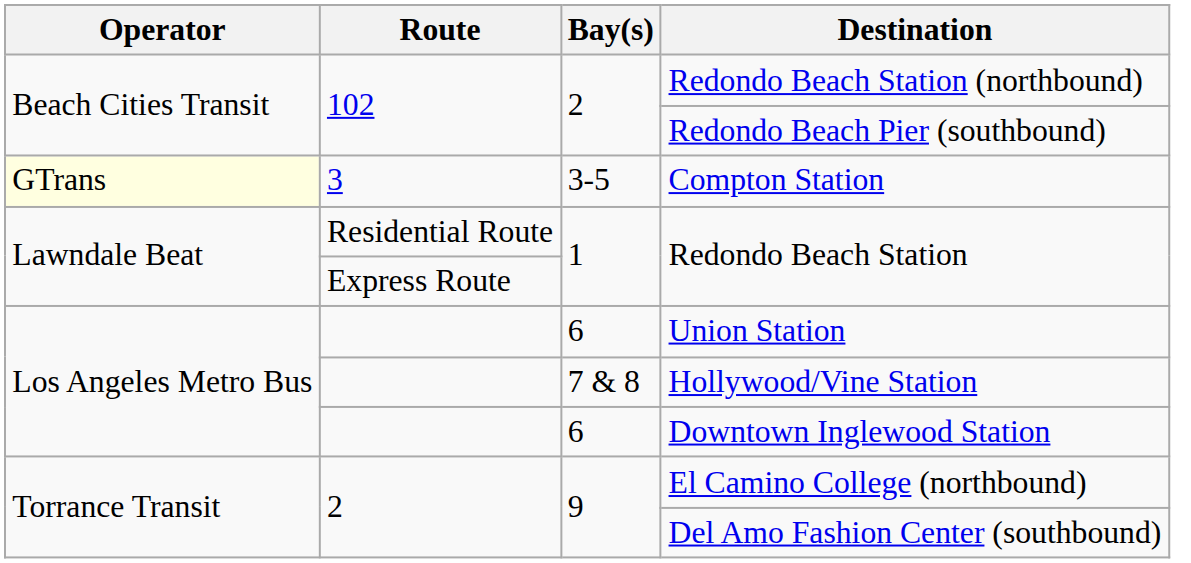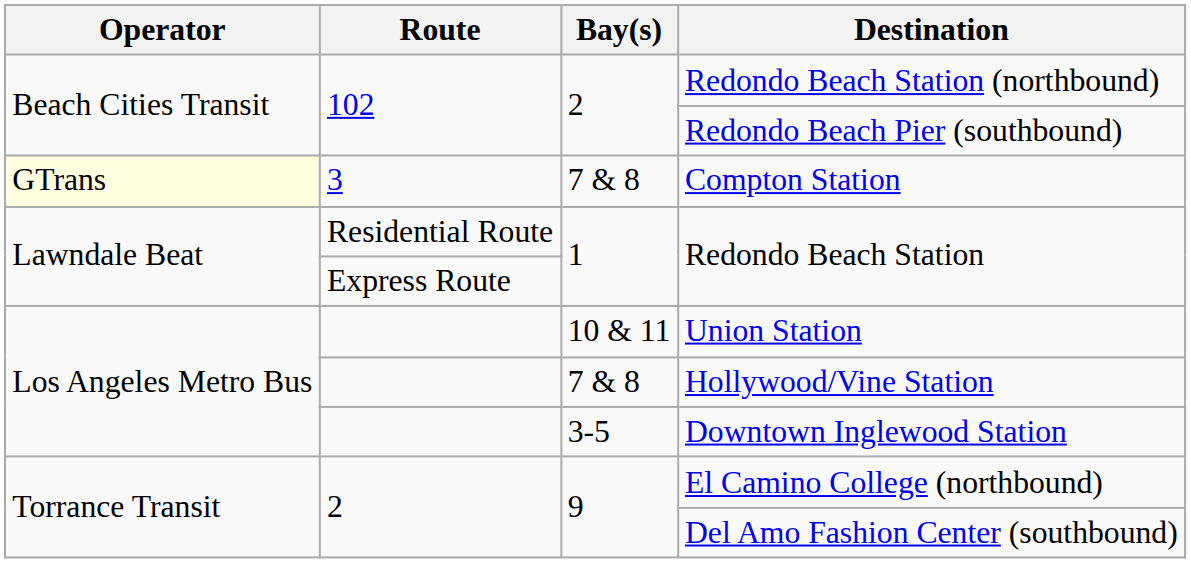 <table class="wikitable">
 <tr>
 <th>Operator</th>
 <th>Route</th>
 <th>Bay(s)</th>
 <th>Destination</th>
 </tr>
 <tr>
 <td rowspan="2">Beach Cities Transit</td>
 <td rowspan="2"><a href='#'>102</a></td>
 <td rowspan="2">2</td>
 <td><a href='#'>Redondo Beach Station</a> (northbound)</td>
 </tr>
 <tr>
 <td><a href='#'>Redondo Beach Pier</a> (southbound)</td>
 </tr>
 <tr>
 <td style="background: lightyellow;">GTrans</td>
 <td><a href='#'>3</a></td>
-<td>3-5</td>
+<td>7 & 8</td>
 <td><a href='#'>Compton Station</a></td>
 </tr>
 <tr>
 <td rowspan="2">Lawndale Beat</td>
 <td>Residential Route</td>
 <td rowspan="2">1</td>
 <td rowspan="2">Redondo Beach Station</td>
 </tr>
 <tr>
 <td>Express Route</td>
 </tr>
 <tr>
 <td rowspan="3">Los Angeles Metro Bus</td>
 <td></td>
-<td>6</td>
+<td>10 & 11</td>
 <td><a href='#'>Union Station</a></td>
 </tr>
 <tr>
 <td></td>
 <td>7 & 8</td>
 <td><a href='#'>Hollywood/Vine Station</a></td>
 </tr>
 <tr>
 <td></td>
-<td>6</td>
+<td>3-5</td>
 <td><a href='#'>Downtown Inglewood Station</a></td>
 </tr>
 <tr>
 <td rowspan="2">Torrance Transit</td>
 <td rowspan="2">2</td>
 <td rowspan="2">9</td>
 <td><a href='#'>El Camino College</a> (northbound)</td>
 </tr>
 <tr>
 <td><a href='#'>Del Amo Fashion Center</a> (southbound)</td>
 </tr>
 </table>
